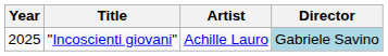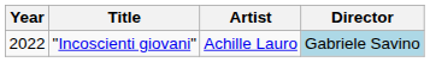 <table class="wikitable plainrowheaders sortable">
 <tr>
 <th scope="col">Year</th>
 <th scope="col">Title</th>
 <th scope="col">Artist</th>
 <th class="unsortable">Director</th>
 </tr>
 <tr>
-<td>2025</td>
+<td>2022</td>
 <td>"<a href='#'>Incoscienti giovani</a>"</td>
 <td><a href='#'>Achille Lauro</a></td>
 <td style="background: lightblue;">Gabriele Savino</td>
 </tr>
 </table>
